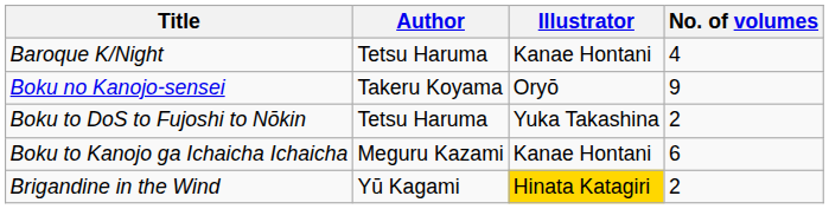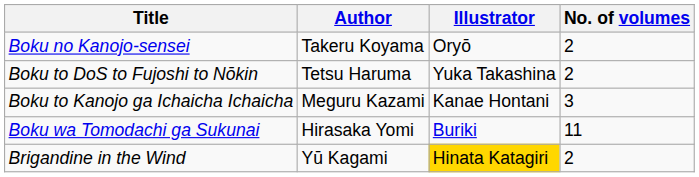 <table class="wikitable">
 <tr>
 <th scope="col">Title</th>
 <th scope="col"><a href='#'>Author</a></th>
 <th scope="col"><a href='#'>Illustrator</a></th>
 <th scope="col">No. of <a href='#'>volumes</a></th>
 </tr>
 <tr>
-<td><em>Baroque K/Night</em></td>
-<td>Tetsu Haruma</td>
-<td>Kanae Hontani</td>
-<td>4</td>
-</tr>
-<tr>
 <td><em><a href='#'>Boku no Kanojo-sensei</a></em></td>
 <td>Takeru Koyama</td>
 <td>Oryō</td>
-<td>9</td>
+<td>2</td>
 </tr>
 <tr>
 <td><em>Boku to DoS to Fujoshi to Nōkin</em></td>
 <td>Tetsu Haruma</td>
 <td>Yuka Takashina</td>
 <td>2</td>
 </tr>
 <tr>
 <td><em>Boku to Kanojo ga Ichaicha Ichaicha</em></td>
 <td>Meguru Kazami</td>
 <td>Kanae Hontani</td>
-<td>6</td>
+<td>3</td>
+</tr>
+<tr>
+<td><em><a href='#'>Boku wa Tomodachi ga Sukunai</a></em></td>
+<td>Hirasaka Yomi</td>
+<td><a href='#'>Buriki</a></td>
+<td>11</td>
 </tr>
 <tr>
 <td><em>Brigandine in the Wind</em></td>
 <td>Yū Kagami</td>
 <td style="background: gold;">Hinata Katagiri</td>
 <td>2</td>
 </tr>
 </table>
